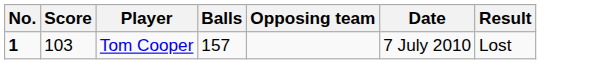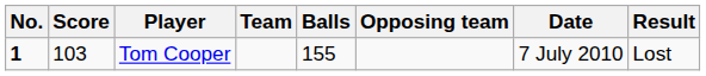 <table class="wikitable sortable" style="font-size:95%">
 <tr>
 <th>No.</th>
 <th>Score</th>
 <th>Player</th>
+<th>Team</th>
 <th>Balls</th>
 <th>Opposing team</th>
 <th>Date</th>
 <th>Result</th>
 </tr>
 <tr>
 <td><strong>1</strong></td>
 <td>103</td>
 <td><a href='#'>Tom Cooper</a></td>
-<td>157</td>
+<td></td>
+<td>155</td>
 <td></td>
 <td>7 July 2010</td>
 <td>Lost</td>
 </tr>
 </table>
